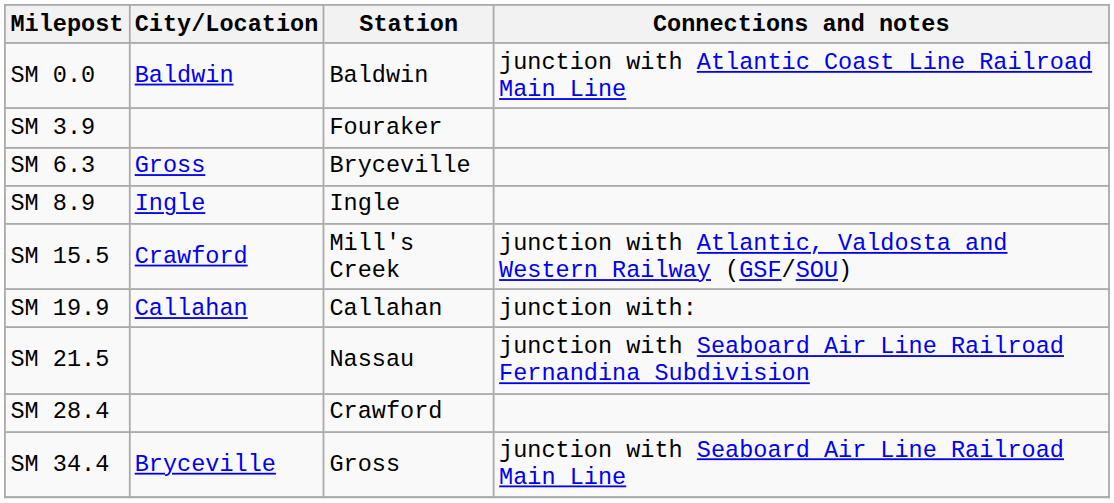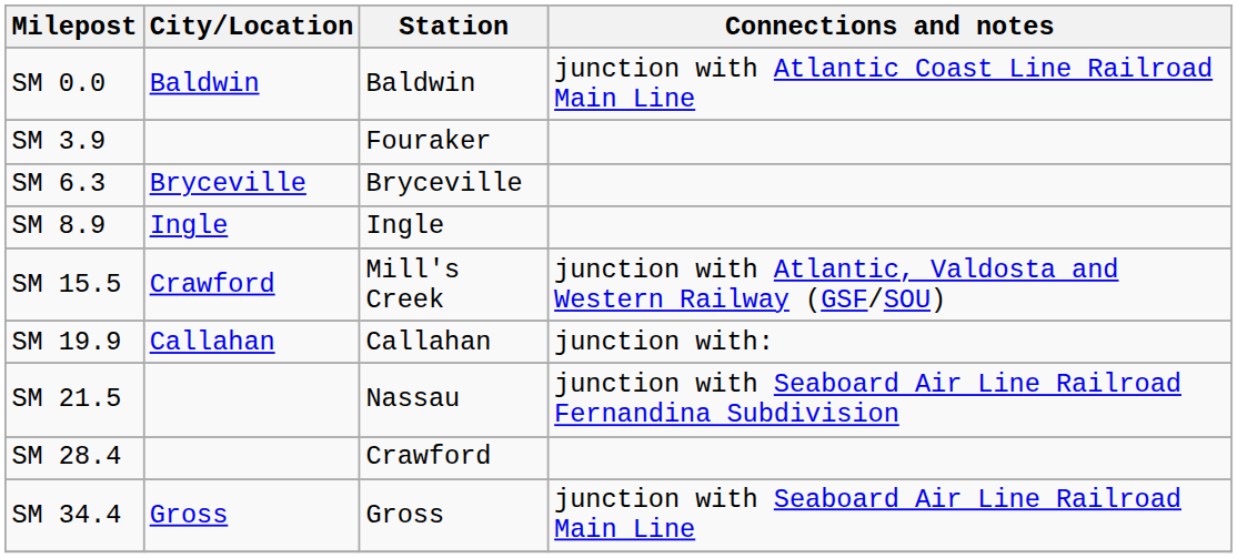 <table class="wikitable">
 <tr>
 <th>Milepost</th>
 <th>City/Location</th>
 <th>Station</th>
 <th>Connections and notes</th>
 </tr>
 <tr>
 <td>SM 0.0</td>
 <td><a href='#'>Baldwin</a></td>
 <td>Baldwin</td>
 <td>junction with <a href='#'>Atlantic Coast Line Railroad</a> <a href='#'>Main Line</a></td>
 </tr>
 <tr>
 <td>SM 3.9</td>
 <td></td>
 <td>Fouraker</td>
 <td></td>
 </tr>
 <tr>
 <td>SM 6.3</td>
-<td><a href='#'>Gross</a></td>
+<td><a href='#'>Bryceville</a></td>
 <td>Bryceville</td>
 <td></td>
 </tr>
 <tr>
 <td>SM 8.9</td>
 <td><a href='#'>Ingle</a></td>
 <td>Ingle</td>
 <td></td>
 </tr>
 <tr>
 <td>SM 15.5</td>
 <td><a href='#'>Crawford</a></td>
 <td>Mill's Creek</td>
 <td>junction with <a href='#'>Atlantic, Valdosta and Western Railway</a> (<a href='#'>GSF</a>/<a href='#'>SOU</a>)</td>
 </tr>
 <tr>
 <td>SM 19.9</td>
 <td><a href='#'>Callahan</a></td>
 <td>Callahan</td>
 <td>junction with:<br></td>
 </tr>
 <tr>
 <td>SM 21.5</td>
 <td></td>
 <td>Nassau</td>
 <td>junction with <a href='#'>Seaboard Air Line Railroad</a> <a href='#'>Fernandina Subdivision</a></td>
 </tr>
 <tr>
 <td>SM 28.4</td>
 <td></td>
 <td>Crawford</td>
 <td></td>
 </tr>
 <tr>
 <td>SM 34.4</td>
-<td><a href='#'>Bryceville</a></td>
+<td><a href='#'>Gross</a></td>
 <td>Gross</td>
 <td>junction with <a href='#'>Seaboard Air Line Railroad</a> <a href='#'>Main Line</a></td>
 </tr>
 <tr>
 </tr>
 </table>
